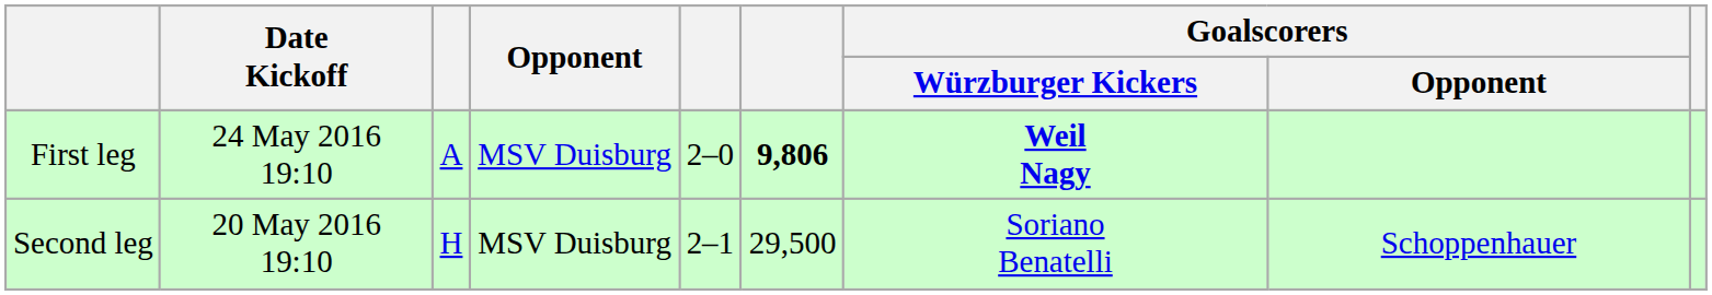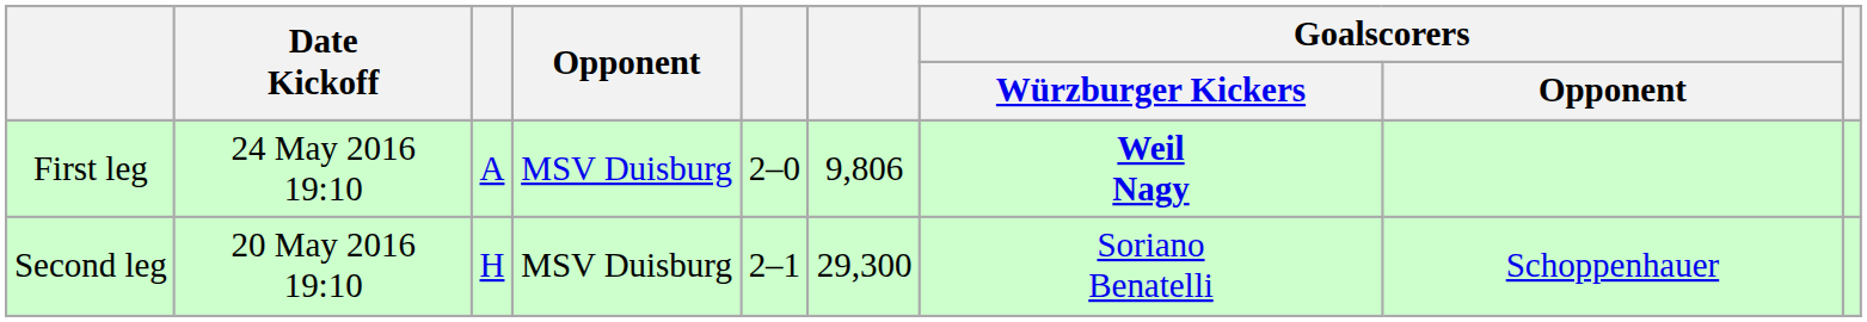 <table class="wikitable" Style="text-align: center;font-size:85%">
 <tr>
 <th rowspan="2"></th>
 <th rowspan="2" style="width:110px">Date<br>Kickoff</th>
 <th rowspan="2"></th>
 <th rowspan="2">Opponent</th>
 <th rowspan="2"><br></th>
 <th rowspan="2"></th>
 <th colspan="2">Goalscorers</th>
 <th rowspan="2"></th>
 </tr>
 <tr>
 <th style="width:175px"><a href='#'>Würzburger Kickers</a></th>
 <th style="width:175px">Opponent</th>
 </tr>
 <tr style="background:#cfc">
 <td>First leg</td>
 <td>24 May 2016<br>19:10</td>
 <td><a href='#'>A</a></td>
 <td><a href='#'>MSV Duisburg</a></td>
 <td>2–0</td>
-<td><strong>9,806</strong></td>
+<td>9,806</td>
 <td><strong><a href='#'>Weil</a> <br><a href='#'>Nagy</a> </strong></td>
 <td></td>
 <td></td>
 </tr>
 <tr style="background:#cfc">
 <td>Second leg</td>
 <td>20 May 2016<br>19:10</td>
 <td><a href='#'>H</a></td>
 <td>MSV Duisburg</td>
 <td>2–1</td>
-<td>29,500</td>
+<td>29,300</td>
 <td><a href='#'>Soriano</a> <br><a href='#'>Benatelli</a> </td>
 <td><a href='#'>Schoppenhauer</a> </td>
 <td></td>
 </tr>
 </table>
